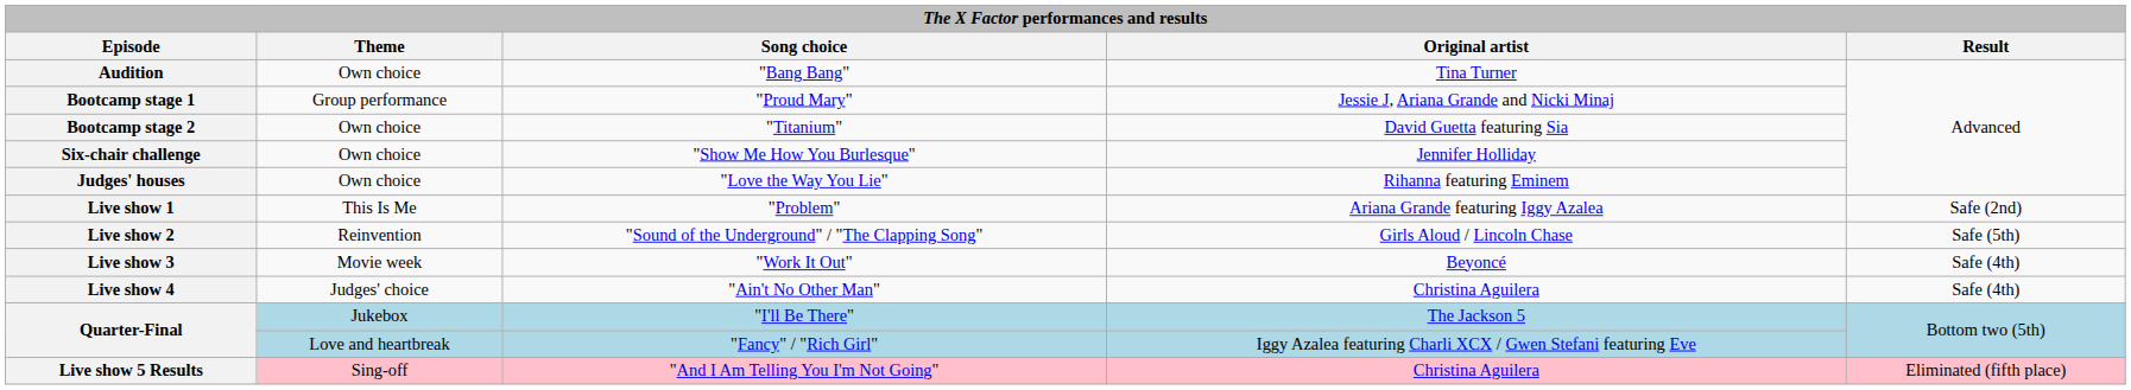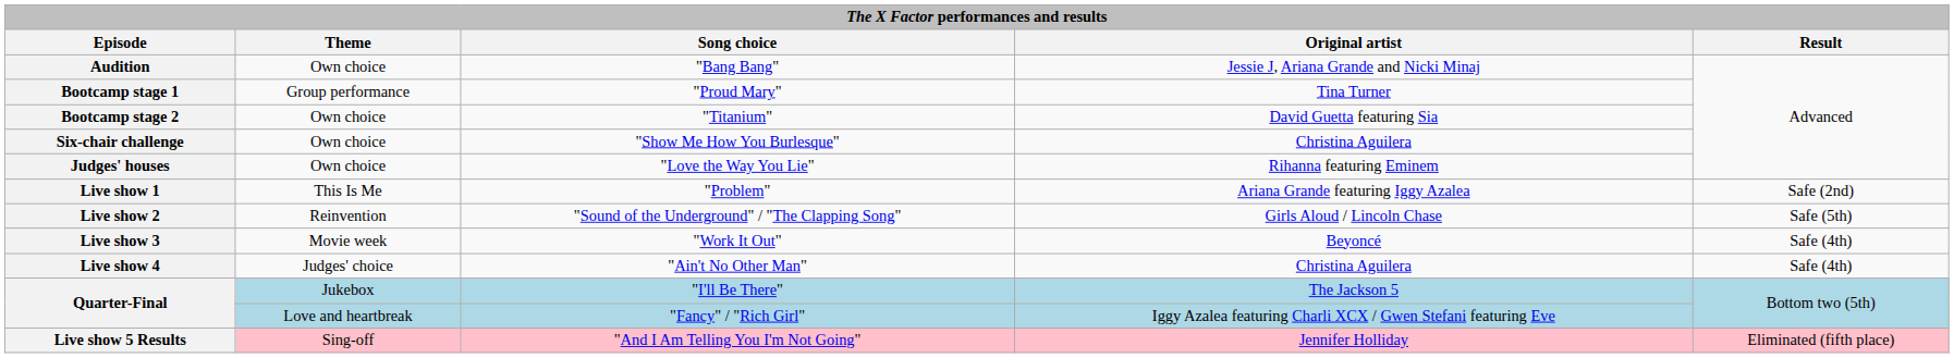 <table class="wikitable collapsible collapsed" style="width:100%; margin:1em auto 1em auto; text-align:center;">
 <tr>
 <th colspan="7" style="background:#BFBFBF;"><em>The X Factor</em> performances and results</th>
 </tr>
 <tr>
 <th>Episode</th>
 <th>Theme</th>
 <th>Song choice</th>
 <th>Original artist</th>
 <th>Result</th>
 </tr>
 <tr>
 <th>Audition</th>
 <td>Own choice</td>
 <td>"<a href='#'>Bang Bang</a>"</td>
-<td><a href='#'>Tina Turner</a></td>
+<td><a href='#'>Jessie J</a>, <a href='#'>Ariana Grande</a> and <a href='#'>Nicki Minaj</a></td>
 <td rowspan="5">Advanced</td>
 </tr>
 <tr>
 <th>Bootcamp stage 1</th>
 <td>Group performance</td>
 <td>"<a href='#'>Proud Mary</a>"</td>
-<td><a href='#'>Jessie J</a>, <a href='#'>Ariana Grande</a> and <a href='#'>Nicki Minaj</a></td>
+<td><a href='#'>Tina Turner</a></td>
 </tr>
 <tr>
 <th>Bootcamp stage 2</th>
 <td>Own choice</td>
 <td>"<a href='#'>Titanium</a>"</td>
 <td><a href='#'>David Guetta</a> featuring <a href='#'>Sia</a></td>
 </tr>
 <tr>
 <th>Six-chair challenge</th>
 <td>Own choice</td>
 <td>"<a href='#'>Show Me How You Burlesque</a>"</td>
-<td><a href='#'>Jennifer Holliday</a></td>
+<td><a href='#'>Christina Aguilera</a></td>
 </tr>
 <tr>
 <th>Judges' houses</th>
 <td>Own choice</td>
 <td>"<a href='#'>Love the Way You Lie</a>"</td>
 <td><a href='#'>Rihanna</a> featuring <a href='#'>Eminem</a></td>
 </tr>
 <tr>
 <th>Live show 1</th>
 <td>This Is Me</td>
 <td>"<a href='#'>Problem</a>"</td>
 <td><a href='#'>Ariana Grande</a> featuring <a href='#'>Iggy Azalea</a></td>
 <td>Safe (2nd)</td>
 </tr>
 <tr>
 <th>Live show 2</th>
 <td>Reinvention</td>
 <td>"<a href='#'>Sound of the Underground</a>" / "<a href='#'>The Clapping Song</a>"</td>
 <td><a href='#'>Girls Aloud</a> / <a href='#'>Lincoln Chase</a></td>
 <td>Safe (5th)</td>
 </tr>
 <tr>
 <th>Live show 3</th>
 <td>Movie week</td>
 <td>"<a href='#'>Work It Out</a>"</td>
 <td><a href='#'>Beyoncé</a></td>
 <td>Safe (4th)</td>
 </tr>
 <tr>
 <th>Live show 4</th>
 <td>Judges' choice</td>
 <td>"<a href='#'>Ain't No Other Man</a>"</td>
 <td><a href='#'>Christina Aguilera</a></td>
 <td>Safe (4th)</td>
 </tr>
 <tr style="background:lightblue">
 <th rowspan=2>Quarter-Final</th>
 <td>Jukebox</td>
 <td>"<a href='#'>I'll Be There</a>"</td>
 <td><a href='#'>The Jackson 5</a></td>
 <td rowspan="2">Bottom two (5th)</td>
 </tr>
 <tr style="background:lightblue">
 <td>Love and heartbreak</td>
 <td>"<a href='#'>Fancy</a>" / "<a href='#'>Rich Girl</a>"</td>
 <td>Iggy Azalea featuring <a href='#'>Charli XCX</a> / <a href='#'>Gwen Stefani</a> featuring <a href='#'>Eve</a></td>
 </tr>
 <tr style="background:pink">
 <th>Live show 5 Results</th>
 <td>Sing-off</td>
 <td>"<a href='#'>And I Am Telling You I'm Not Going</a>"</td>
-<td><a href='#'>Christina Aguilera</a></td>
+<td><a href='#'>Jennifer Holliday</a></td>
 <td>Eliminated (fifth place)</td>
 </tr>
 </table>
